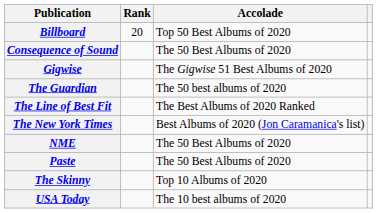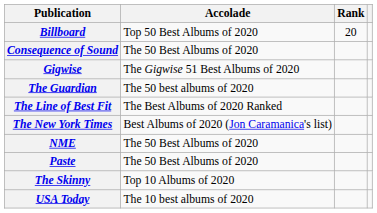 <table class="wikitable sortable plainrowheaders">
 <tr>
 <th scope="col">Publication</th>
+<th scope="col">Accolade</th>
 <th scope="col">Rank</th>
-<th scope="col">Accolade</th>
 <th scope="col" class="unsortable"></th>
 </tr>
 <tr>
 <th scope="row"><em><a href='#'>Billboard</a></em></th>
+<td>Top 50 Best Albums of 2020</td>
 <td style="text-align:center;">20</td>
-<td>Top 50 Best Albums of 2020</td>
 <td style="text-align:center;"></td>
 </tr>
 <tr>
 <th scope="row"><em><a href='#'>Consequence of Sound</a></em></th>
+<td>The 50 Best Albums of 2020</td>
 <td></td>
-<td>The 50 Best Albums of 2020</td>
 <td></td>
 </tr>
 <tr>
 <th scope="row"><em><a href='#'>Gigwise</a></em></th>
+<td>The <em>Gigwise</em> 51 Best Albums of 2020</td>
 <td></td>
-<td>The <em>Gigwise</em> 51 Best Albums of 2020</td>
 <td></td>
 </tr>
 <tr>
 <th scope="row"><em><a href='#'>The Guardian</a></em></th>
+<td>The 50 best albums of 2020</td>
 <td></td>
-<td>The 50 best albums of 2020</td>
 <td></td>
 </tr>
 <tr>
 <th scope="row"><em><a href='#'>The Line of Best Fit</a></em></th>
+<td>The Best Albums of 2020 Ranked</td>
 <td></td>
-<td>The Best Albums of 2020 Ranked</td>
 <td></td>
 </tr>
 <tr>
 <th scope="row"><em><a href='#'>The New York Times</a></em></th>
+<td>Best Albums of 2020 (<a href='#'>Jon Caramanica</a>'s list)</td>
 <td></td>
-<td>Best Albums of 2020 (<a href='#'>Jon Caramanica</a>'s list)</td>
 <td></td>
 </tr>
 <tr>
 <th scope="row"><em><a href='#'>NME</a></em></th>
+<td>The 50 Best Albums of 2020</td>
 <td></td>
-<td>The 50 Best Albums of 2020</td>
 <td></td>
 </tr>
 <tr>
 <th scope="row"><em><a href='#'>Paste</a></em></th>
+<td>The 50 Best Albums of 2020</td>
 <td></td>
-<td>The 50 Best Albums of 2020</td>
 <td></td>
 </tr>
 <tr>
 <th scope="row"><em><a href='#'>The Skinny</a></em></th>
+<td>Top 10 Albums of 2020</td>
 <td></td>
-<td>Top 10 Albums of 2020</td>
 <td></td>
 </tr>
 <tr>
 <th scope="row"><em><a href='#'>USA Today</a></em></th>
+<td>The 10 best albums of 2020</td>
 <td></td>
-<td>The 10 best albums of 2020</td>
 <td></td>
 </tr>
 </table>
